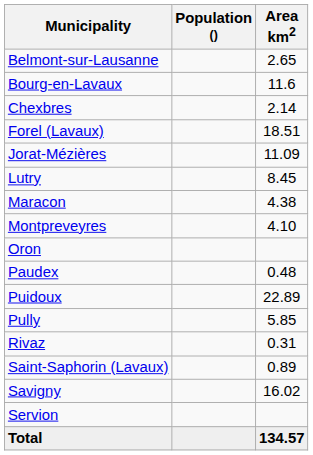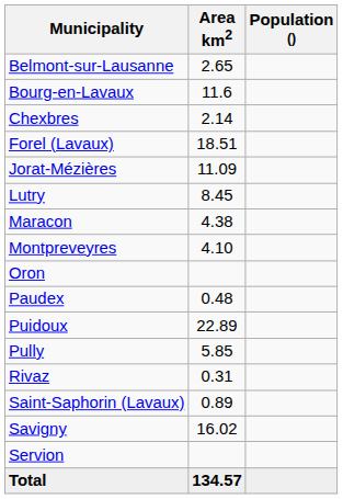 <table class="wikitable">
 <tr>
 <th>Municipality</th>
+<th>Area <br>km<sup>2</sup></th>
 <th>Population<br><small>()</small></th>
-<th>Area <br>km<sup>2</sup></th>
 </tr>
 <tr>
 <td><a href='#'>Belmont-sur-Lausanne</a></td>
+<td align="center">2.65</td>
 <td align="center"></td>
-<td align="center">2.65</td>
 </tr>
 <tr>
 <td><a href='#'>Bourg-en-Lavaux</a></td>
+<td align="center">11.6</td>
 <td align="center"></td>
-<td align="center">11.6</td>
 </tr>
 <tr>
 <td><a href='#'>Chexbres</a></td>
+<td align="center">2.14</td>
 <td align="center"></td>
-<td align="center">2.14</td>
 </tr>
 <tr>
 <td><a href='#'>Forel (Lavaux)</a></td>
+<td align="center">18.51</td>
 <td align="center"></td>
-<td align="center">18.51</td>
 </tr>
 <tr>
 <td><a href='#'>Jorat-Mézières</a></td>
+<td align="center">11.09</td>
 <td align="center"></td>
-<td align="center">11.09</td>
 </tr>
 <tr>
 <td><a href='#'>Lutry</a></td>
+<td align="center">8.45</td>
 <td align="center"></td>
-<td align="center">8.45</td>
 </tr>
 <tr>
 <td><a href='#'>Maracon</a></td>
+<td align="center">4.38</td>
 <td align="center"></td>
-<td align="center">4.38</td>
 </tr>
 <tr>
 <td><a href='#'>Montpreveyres</a></td>
+<td align="center">4.10</td>
 <td align="center"></td>
-<td align="center">4.10</td>
 </tr>
 <tr>
 <td><a href='#'>Oron</a></td>
 <td align="center"></td>
 <td align="center"></td>
 </tr>
 <tr>
 <td><a href='#'>Paudex</a></td>
+<td align="center">0.48</td>
 <td align="center"></td>
-<td align="center">0.48</td>
 </tr>
 <tr>
 <td><a href='#'>Puidoux</a></td>
+<td align="center">22.89</td>
 <td align="center"></td>
-<td align="center">22.89</td>
 </tr>
 <tr>
 <td><a href='#'>Pully</a></td>
+<td align="center">5.85</td>
 <td align="center"></td>
-<td align="center">5.85</td>
 </tr>
 <tr>
 <td><a href='#'>Rivaz</a></td>
+<td align="center">0.31</td>
 <td align="center"></td>
-<td align="center">0.31</td>
 </tr>
 <tr>
 <td><a href='#'>Saint-Saphorin (Lavaux)</a></td>
+<td align="center">0.89</td>
 <td align="center"></td>
-<td align="center">0.89</td>
 </tr>
 <tr>
 <td><a href='#'>Savigny</a></td>
+<td align="center">16.02</td>
 <td align="center"></td>
-<td align="center">16.02</td>
 </tr>
 <tr>
 <td><a href='#'>Servion</a></td>
 <td align="center"></td>
 <td align="center"></td>
 </tr>
 <tr>
 <td bgcolor="#EFEFEF"><strong>Total</strong></td>
+<td bgcolor="#EFEFEF" align="center"><strong>134.57</strong></td>
 <td bgcolor="#EFEFEF" align="center"></td>
-<td bgcolor="#EFEFEF" align="center"><strong>134.57</strong></td>
 </tr>
 </table>
